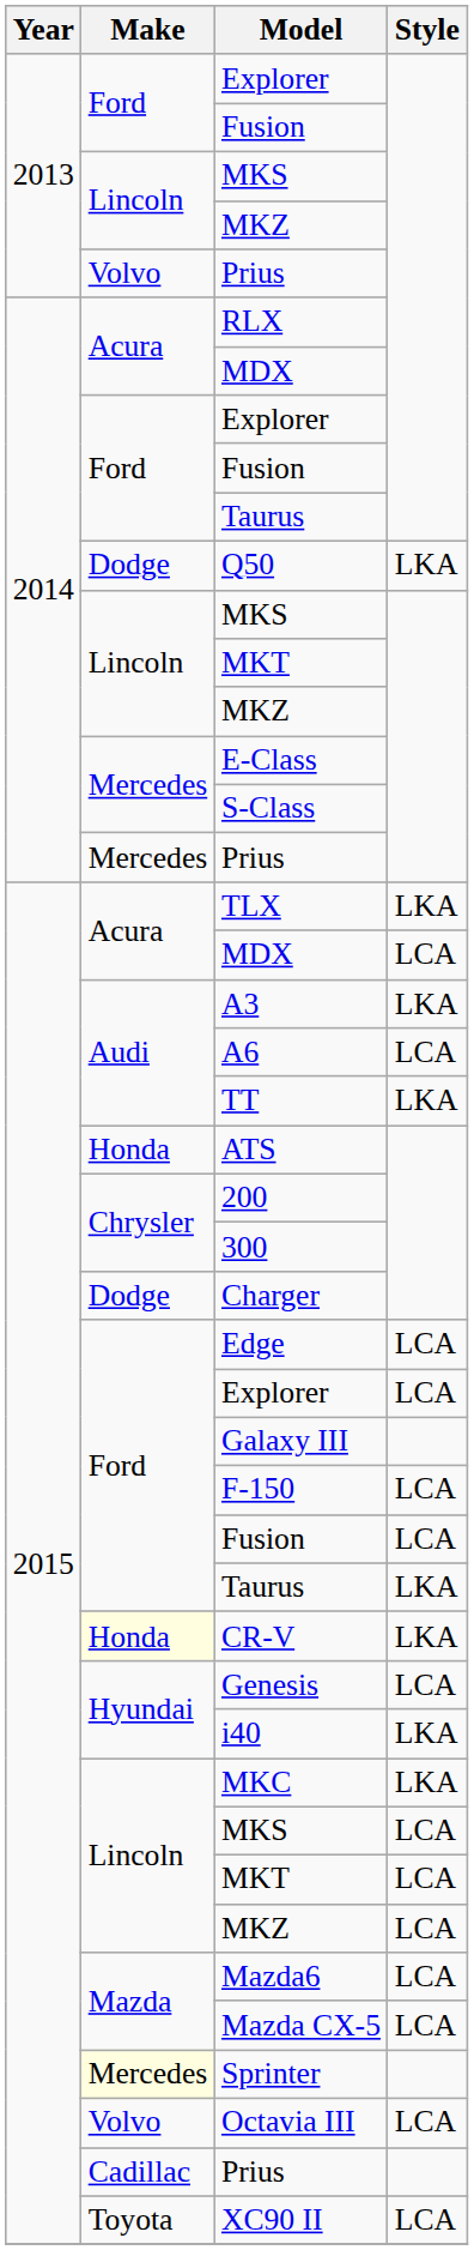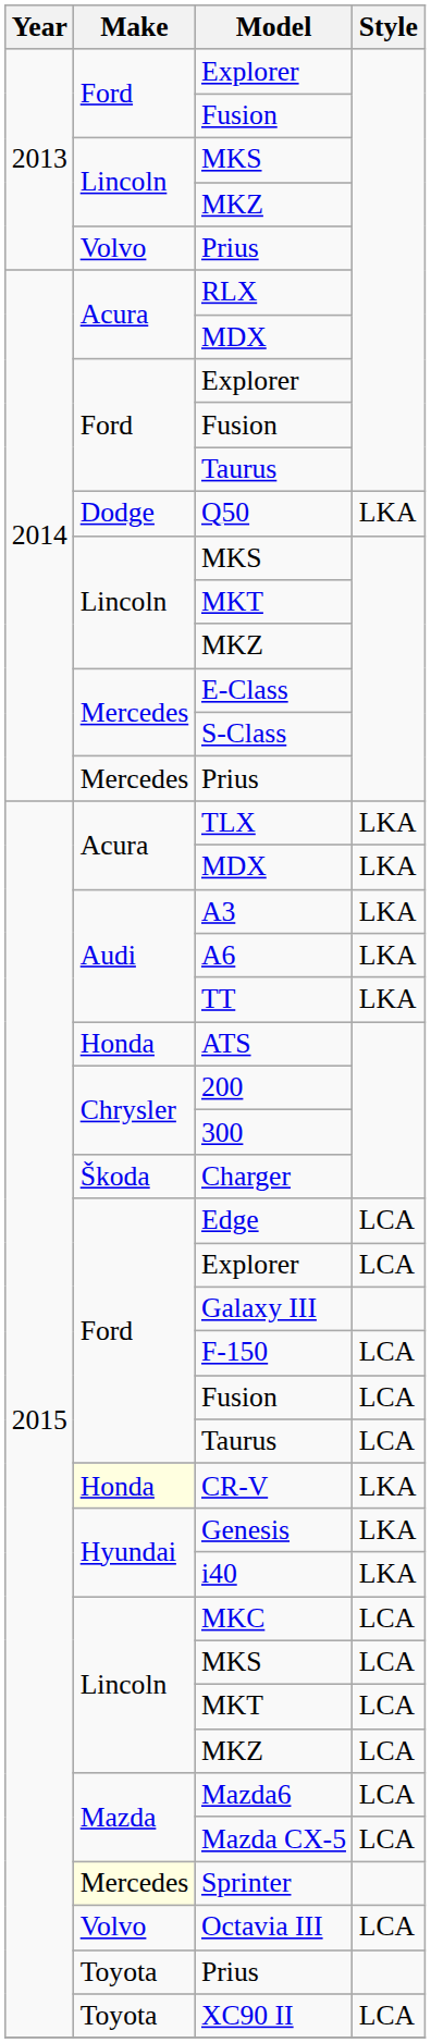 <table class="wikitable">
 <tr>
 <th>Year</th>
 <th>Make</th>
 <th>Model</th>
 <th>Style</th>
 </tr>
 <tr>
 <td Rowspan="5">2013</td>
 <td Rowspan="2"><a href='#'>Ford</a></td>
 <td><a href='#'>Explorer</a></td>
 </tr>
 <tr>
 <td><a href='#'>Fusion</a></td>
 </tr>
 <tr>
 <td Rowspan="2"><a href='#'>Lincoln</a></td>
 <td><a href='#'>MKS</a></td>
 </tr>
 <tr>
 <td><a href='#'>MKZ</a></td>
 </tr>
 <tr>
 <td Rowspan="1"><a href='#'>Volvo</a></td>
 <td><a href='#'>Prius</a></td>
 </tr>
 <tr>
 <td Rowspan="12">2014</td>
 <td Rowspan="2"><a href='#'>Acura</a></td>
 <td><a href='#'>RLX</a></td>
 </tr>
 <tr>
 <td><a href='#'>MDX</a></td>
 </tr>
 <tr>
 <td Rowspan="3">Ford</td>
 <td>Explorer</td>
 </tr>
 <tr>
 <td>Fusion</td>
 </tr>
 <tr>
 <td><a href='#'>Taurus</a></td>
 </tr>
 <tr>
 <td><a href='#'>Dodge</a></td>
 <td><a href='#'>Q50</a></td>
 <td>LKA</td>
 </tr>
 <tr>
 <td Rowspan="3">Lincoln</td>
 <td>MKS</td>
 </tr>
 <tr>
 <td><a href='#'>MKT</a></td>
 </tr>
 <tr>
 <td>MKZ</td>
 </tr>
 <tr>
 <td Rowspan="2"><a href='#'>Mercedes</a></td>
 <td><a href='#'>E-Class</a></td>
 </tr>
 <tr>
 <td><a href='#'>S-Class</a></td>
 </tr>
 <tr>
 <td>Mercedes</td>
 <td>Prius</td>
 </tr>
 <tr>
 <td Rowspan="28">2015</td>
 <td Rowspan="2">Acura</td>
 <td><a href='#'>TLX</a></td>
 <td>LKA</td>
 </tr>
 <tr>
 <td><a href='#'>MDX</a></td>
-<td>LCA</td>
+<td>LKA</td>
 </tr>
 <tr>
 <td Rowspan="3"><a href='#'>Audi</a></td>
 <td><a href='#'>A3</a></td>
 <td>LKA</td>
 </tr>
 <tr>
 <td><a href='#'>A6</a></td>
-<td>LCA</td>
+<td>LKA</td>
 </tr>
 <tr>
 <td><a href='#'>TT</a></td>
 <td>LKA</td>
 </tr>
 <tr>
 <td Rowspan="1"><a href='#'>Honda</a></td>
 <td><a href='#'>ATS</a></td>
 </tr>
 <tr>
 <td Rowspan="2"><a href='#'>Chrysler</a></td>
 <td><a href='#'>200</a></td>
 </tr>
 <tr>
 <td><a href='#'>300</a></td>
 </tr>
 <tr>
-<td><a href='#'>Dodge</a></td>
+<td><a href='#'>Škoda</a></td>
 <td><a href='#'>Charger</a></td>
 </tr>
 <tr>
 <td Rowspan="6">Ford</td>
 <td><a href='#'>Edge</a></td>
 <td>LCA</td>
 </tr>
 <tr>
 <td>Explorer</td>
 <td>LCA</td>
 </tr>
 <tr>
 <td><a href='#'>Galaxy III</a></td>
 </tr>
 <tr>
 <td><a href='#'>F-150</a></td>
 <td>LCA</td>
 </tr>
 <tr>
 <td>Fusion</td>
 <td>LCA</td>
 </tr>
 <tr>
 <td>Taurus</td>
-<td>LKA</td>
+<td>LCA</td>
 </tr>
 <tr>
 <td Rowspan="1" style="background: lightyellow;"><a href='#'>Honda</a></td>
 <td><a href='#'>CR-V</a></td>
 <td>LKA</td>
 </tr>
 <tr>
 <td Rowspan="2"><a href='#'>Hyundai</a></td>
 <td><a href='#'>Genesis</a></td>
-<td>LCA</td>
+<td>LKA</td>
 </tr>
 <tr>
 <td><a href='#'>i40</a></td>
 <td>LKA</td>
 </tr>
 <tr>
 <td Rowspan="4">Lincoln</td>
 <td><a href='#'>MKC</a></td>
-<td>LKA</td>
+<td>LCA</td>
 </tr>
 <tr>
 <td>MKS</td>
 <td>LCA</td>
 </tr>
 <tr>
 <td>MKT</td>
 <td>LCA</td>
 </tr>
 <tr>
 <td>MKZ</td>
 <td>LCA</td>
 </tr>
 <tr>
 <td Rowspan="2"><a href='#'>Mazda</a></td>
 <td><a href='#'>Mazda6</a></td>
 <td>LCA</td>
 </tr>
 <tr>
 <td><a href='#'>Mazda CX-5</a></td>
 <td>LCA</td>
 </tr>
 <tr>
 <td style="background: lightyellow;">Mercedes</td>
 <td><a href='#'>Sprinter</a></td>
 </tr>
 <tr>
 <td Rowspan="1"><a href='#'>Volvo</a></td>
 <td><a href='#'>Octavia III</a></td>
 <td>LCA</td>
 </tr>
 <tr>
-<td><a href='#'>Cadillac</a></td>
+<td>Toyota</td>
 <td>Prius</td>
 </tr>
 <tr>
 <td>Toyota</td>
 <td><a href='#'>XC90 II</a></td>
 <td>LCA</td>
 </tr>
 <tr>
 </tr>
 </table>
